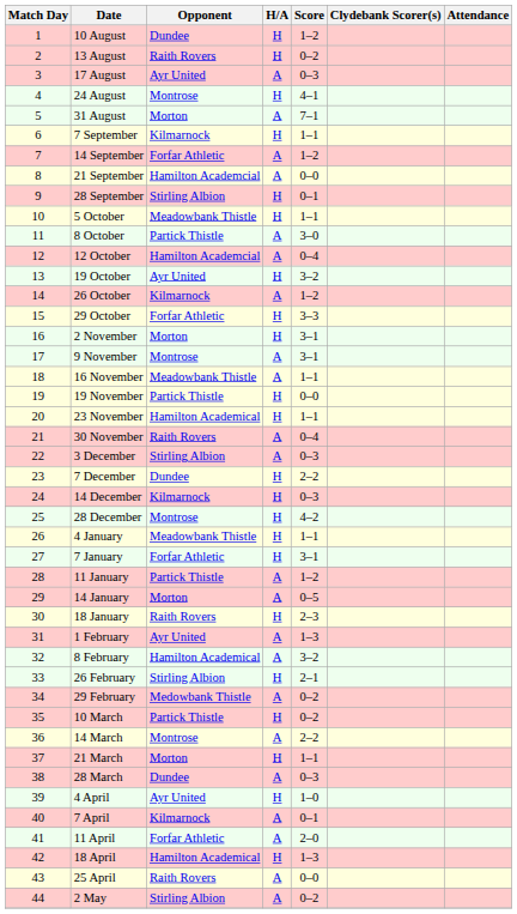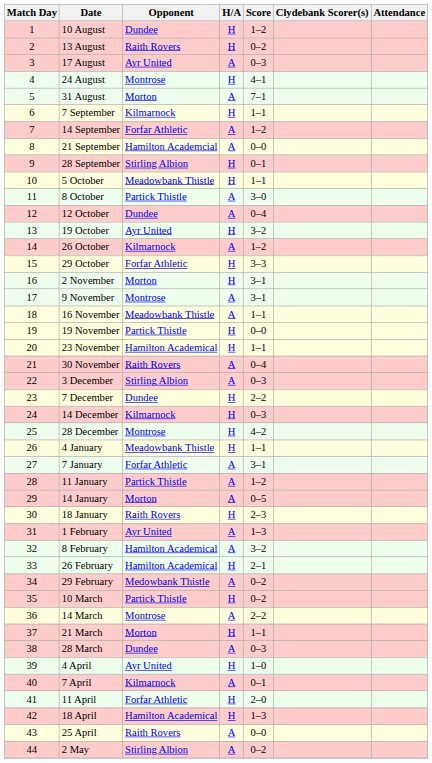 <table class="wikitable" style="text-align:center">
 <tr>
 <th>Match Day</th>
 <th>Date</th>
 <th>Opponent</th>
 <th>H/A</th>
 <th>Score</th>
 <th>Clydebank Scorer(s)</th>
 <th>Attendance</th>
 </tr>
 <tr bgcolor=#FFCCCC>
 <td>1</td>
 <td align=left>10 August</td>
 <td align=left><a href='#'>Dundee</a></td>
 <td><a href='#'>H</a></td>
 <td>1–2</td>
 <td align=left></td>
 <td></td>
 </tr>
 <tr bgcolor=#FFCCCC>
 <td>2</td>
 <td align=left>13 August</td>
 <td align=left><a href='#'>Raith Rovers</a></td>
 <td><a href='#'>H</a></td>
 <td>0–2</td>
 <td align=left></td>
 <td></td>
 </tr>
 <tr bgcolor=#FFCCCC>
 <td>3</td>
 <td align=left>17 August</td>
 <td align=left><a href='#'>Ayr United</a></td>
 <td><a href='#'>A</a></td>
 <td>0–3</td>
 <td align=left></td>
 <td></td>
 </tr>
 <tr bgcolor=#EEFFEE>
 <td>4</td>
 <td align=left>24 August</td>
 <td align=left><a href='#'>Montrose</a></td>
 <td><a href='#'>H</a></td>
 <td>4–1</td>
 <td align=left></td>
 <td></td>
 </tr>
 <tr bgcolor=#EEFFEE>
 <td>5</td>
 <td align=left>31 August</td>
 <td align=left><a href='#'>Morton</a></td>
 <td><a href='#'>A</a></td>
 <td>7–1</td>
 <td align=left></td>
 <td></td>
 </tr>
 <tr bgcolor=#FFFFDD>
 <td>6</td>
 <td align=left>7 September</td>
 <td align=left><a href='#'>Kilmarnock</a></td>
 <td><a href='#'>H</a></td>
 <td>1–1</td>
 <td align=left></td>
 <td></td>
 </tr>
 <tr bgcolor=#FFCCCC>
 <td>7</td>
 <td align=left>14 September</td>
 <td align=left><a href='#'>Forfar Athletic</a></td>
 <td><a href='#'>A</a></td>
 <td>1–2</td>
 <td align=left></td>
 <td></td>
 </tr>
 <tr bgcolor=#FFFFDD>
 <td>8</td>
 <td align=left>21 September</td>
 <td align=left><a href='#'>Hamilton Academcial</a></td>
 <td><a href='#'>A</a></td>
 <td>0–0</td>
 <td align=left></td>
 <td></td>
 </tr>
 <tr bgcolor=#FFCCCC>
 <td>9</td>
 <td align=left>28 September</td>
 <td align=left><a href='#'>Stirling Albion</a></td>
 <td><a href='#'>H</a></td>
 <td>0–1</td>
 <td align=left></td>
 <td></td>
 </tr>
 <tr bgcolor=#FFFFDD>
 <td>10</td>
 <td align=left>5 October</td>
 <td align=left><a href='#'>Meadowbank Thistle</a></td>
 <td><a href='#'>H</a></td>
 <td>1–1</td>
 <td align=left></td>
 <td></td>
 </tr>
 <tr bgcolor=#EEFFEE>
 <td>11</td>
 <td align=left>8 October</td>
 <td align=left><a href='#'>Partick Thistle</a></td>
 <td><a href='#'>A</a></td>
 <td>3–0</td>
 <td align=left></td>
 <td></td>
 </tr>
 <tr bgcolor=#FFCCCC>
 <td>12</td>
 <td align=left>12 October</td>
-<td align=left><a href='#'>Hamilton Academcial</a></td>
+<td align=left><a href='#'>Dundee</a></td>
 <td><a href='#'>A</a></td>
 <td>0–4</td>
 <td align=left></td>
 <td></td>
 </tr>
 <tr bgcolor=#EEFFEE>
 <td>13</td>
 <td align=left>19 October</td>
 <td align=left><a href='#'>Ayr United</a></td>
 <td><a href='#'>H</a></td>
 <td>3–2</td>
 <td align=left></td>
 <td></td>
 </tr>
 <tr bgcolor=#FFCCCC>
 <td>14</td>
 <td align=left>26 October</td>
 <td align=left><a href='#'>Kilmarnock</a></td>
 <td><a href='#'>A</a></td>
 <td>1–2</td>
 <td align=left></td>
 <td></td>
 </tr>
 <tr bgcolor=#FFFFDD>
 <td>15</td>
 <td align=left>29 October</td>
 <td align=left><a href='#'>Forfar Athletic</a></td>
 <td><a href='#'>H</a></td>
 <td>3–3</td>
 <td align=left></td>
 <td></td>
 </tr>
 <tr bgcolor=#EEFFEE>
 <td>16</td>
 <td align=left>2 November</td>
 <td align=left><a href='#'>Morton</a></td>
 <td><a href='#'>H</a></td>
 <td>3–1</td>
 <td align=left></td>
 <td></td>
 </tr>
 <tr bgcolor=#EEFFEE>
 <td>17</td>
 <td align=left>9 November</td>
 <td align=left><a href='#'>Montrose</a></td>
 <td><a href='#'>A</a></td>
 <td>3–1</td>
 <td align=left></td>
 <td></td>
 </tr>
 <tr bgcolor=#FFFFDD>
 <td>18</td>
 <td align=left>16 November</td>
 <td align=left><a href='#'>Meadowbank Thistle</a></td>
 <td><a href='#'>A</a></td>
 <td>1–1</td>
 <td align=left></td>
 <td></td>
 </tr>
 <tr bgcolor=#FFFFDD>
 <td>19</td>
 <td align=left>19 November</td>
 <td align=left><a href='#'>Partick Thistle</a></td>
 <td><a href='#'>H</a></td>
 <td>0–0</td>
 <td align=left></td>
 <td></td>
 </tr>
 <tr bgcolor=#FFFFDD>
 <td>20</td>
 <td align=left>23 November</td>
 <td align=left><a href='#'>Hamilton Academical</a></td>
 <td><a href='#'>H</a></td>
 <td>1–1</td>
 <td align=left></td>
 <td></td>
 </tr>
 <tr bgcolor=#FFCCCC>
 <td>21</td>
 <td align=left>30 November</td>
 <td align=left><a href='#'>Raith Rovers</a></td>
 <td><a href='#'>A</a></td>
 <td>0–4</td>
 <td align=left></td>
 <td></td>
 </tr>
 <tr bgcolor=#FFCCCC>
 <td>22</td>
 <td align=left>3 December</td>
 <td align=left><a href='#'>Stirling Albion</a></td>
 <td><a href='#'>A</a></td>
 <td>0–3</td>
 <td align=left></td>
 <td></td>
 </tr>
 <tr bgcolor=#FFFFDD>
 <td>23</td>
 <td align=left>7 December</td>
 <td align=left><a href='#'>Dundee</a></td>
 <td><a href='#'>H</a></td>
 <td>2–2</td>
 <td align=left></td>
 <td></td>
 </tr>
 <tr bgcolor=#FFCCCC>
 <td>24</td>
 <td align=left>14 December</td>
 <td align=left><a href='#'>Kilmarnock</a></td>
 <td><a href='#'>H</a></td>
 <td>0–3</td>
 <td align=left></td>
 <td></td>
 </tr>
 <tr bgcolor=#EEFFEE>
 <td>25</td>
 <td align=left>28 December</td>
 <td align=left><a href='#'>Montrose</a></td>
 <td><a href='#'>H</a></td>
 <td>4–2</td>
 <td align=left></td>
 <td></td>
 </tr>
 <tr bgcolor=#FFFFDD>
 <td>26</td>
 <td align=left>4 January</td>
 <td align=left><a href='#'>Meadowbank Thistle</a></td>
 <td><a href='#'>H</a></td>
 <td>1–1</td>
 <td align=left></td>
 <td></td>
 </tr>
 <tr bgcolor=#EEFFEE>
 <td>27</td>
 <td align=left>7 January</td>
 <td align=left><a href='#'>Forfar Athletic</a></td>
-<td><a href='#'>H</a></td>
+<td><a href='#'>A</a></td>
 <td>3–1</td>
 <td align=left></td>
 <td></td>
 </tr>
 <tr bgcolor=#FFCCCC>
 <td>28</td>
 <td align=left>11 January</td>
 <td align=left><a href='#'>Partick Thistle</a></td>
 <td><a href='#'>A</a></td>
 <td>1–2</td>
 <td align=left></td>
 <td></td>
 </tr>
 <tr bgcolor=#FFCCCC>
 <td>29</td>
 <td align=left>14 January</td>
 <td align=left><a href='#'>Morton</a></td>
 <td><a href='#'>A</a></td>
 <td>0–5</td>
 <td align=left></td>
 <td></td>
 </tr>
 <tr bgcolor=#FFFFDD>
 <td>30</td>
 <td align=left>18 January</td>
 <td align=left><a href='#'>Raith Rovers</a></td>
 <td><a href='#'>H</a></td>
 <td>2–3</td>
 <td align=left></td>
 <td></td>
 </tr>
 <tr bgcolor=#FFCCCC>
 <td>31</td>
 <td align=left>1 February</td>
 <td align=left><a href='#'>Ayr United</a></td>
 <td><a href='#'>A</a></td>
 <td>1–3</td>
 <td align=left></td>
 <td></td>
 </tr>
 <tr bgcolor=#EEFFEE>
 <td>32</td>
 <td align=left>8 February</td>
 <td align=left><a href='#'>Hamilton Academical</a></td>
 <td><a href='#'>A</a></td>
 <td>3–2</td>
 <td align=left></td>
 <td></td>
 </tr>
 <tr bgcolor=#EEFFEE>
 <td>33</td>
 <td align=left>26 February</td>
-<td align=left><a href='#'>Stirling Albion</a></td>
+<td align=left><a href='#'>Hamilton Academical</a></td>
 <td><a href='#'>H</a></td>
 <td>2–1</td>
 <td align=left></td>
 <td></td>
 </tr>
 <tr bgcolor=#FFCCCC>
 <td>34</td>
 <td align=left>29 February</td>
 <td align=left><a href='#'>Medowbank Thistle</a></td>
 <td><a href='#'>A</a></td>
 <td>0–2</td>
 <td align=left></td>
 <td></td>
 </tr>
 <tr bgcolor=#FFCCCC>
 <td>35</td>
 <td align=left>10 March</td>
 <td align=left><a href='#'>Partick Thistle</a></td>
 <td><a href='#'>H</a></td>
 <td>0–2</td>
 <td align=left></td>
 <td></td>
 </tr>
 <tr bgcolor=#FFFFDD>
 <td>36</td>
 <td align=left>14 March</td>
 <td align=left><a href='#'>Montrose</a></td>
 <td><a href='#'>A</a></td>
 <td>2–2</td>
 <td align=left></td>
 <td></td>
 </tr>
 <tr bgcolor=#FFCCCC>
 <td>37</td>
 <td align=left>21 March</td>
 <td align=left><a href='#'>Morton</a></td>
 <td><a href='#'>H</a></td>
 <td>1–1</td>
 <td align=left></td>
 <td></td>
 </tr>
 <tr bgcolor=#FFCCCC>
 <td>38</td>
 <td align=left>28 March</td>
 <td align=left><a href='#'>Dundee</a></td>
 <td><a href='#'>A</a></td>
 <td>0–3</td>
 <td align=left></td>
 <td></td>
 </tr>
 <tr bgcolor=#EEFFEE>
 <td>39</td>
 <td align=left>4 April</td>
 <td align=left><a href='#'>Ayr United</a></td>
 <td><a href='#'>H</a></td>
 <td>1–0</td>
 <td align=left></td>
 <td></td>
 </tr>
 <tr bgcolor=#FFCCCC>
 <td>40</td>
 <td align=left>7 April</td>
 <td align=left><a href='#'>Kilmarnock</a></td>
 <td><a href='#'>A</a></td>
 <td>0–1</td>
 <td align=left></td>
 <td></td>
 </tr>
 <tr bgcolor=#EEFFEE>
 <td>41</td>
 <td align=left>11 April</td>
 <td align=left><a href='#'>Forfar Athletic</a></td>
-<td><a href='#'>A</a></td>
+<td><a href='#'>H</a></td>
 <td>2–0</td>
 <td align=left></td>
 <td></td>
 </tr>
 <tr bgcolor=#FFCCCC>
 <td>42</td>
 <td align=left>18 April</td>
 <td align=left><a href='#'>Hamilton Academical</a></td>
 <td><a href='#'>H</a></td>
 <td>1–3</td>
 <td align=left></td>
 <td></td>
 </tr>
 <tr bgcolor=#FFFFDD>
 <td>43</td>
 <td align=left>25 April</td>
 <td align=left><a href='#'>Raith Rovers</a></td>
 <td><a href='#'>A</a></td>
 <td>0–0</td>
 <td align=left></td>
 <td></td>
 </tr>
 <tr bgcolor=#FFCCCC>
 <td>44</td>
 <td align=left>2 May</td>
 <td align=left><a href='#'>Stirling Albion</a></td>
 <td><a href='#'>A</a></td>
 <td>0–2</td>
 <td align=left></td>
 <td></td>
 </tr>
 <tr>
 </tr>
 </table>
